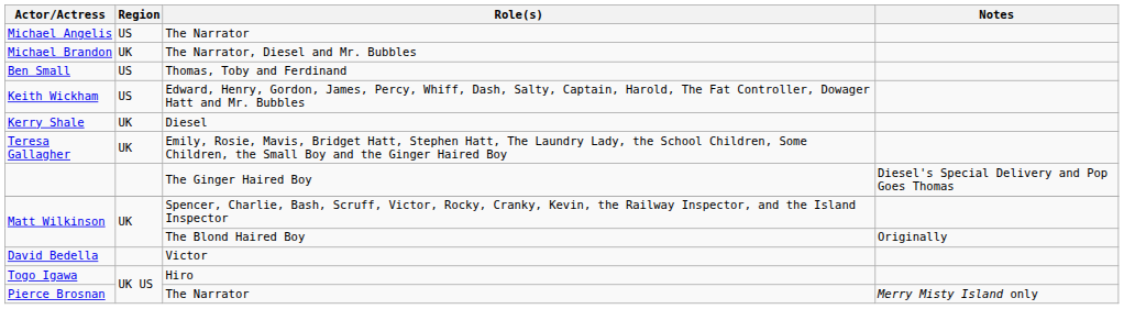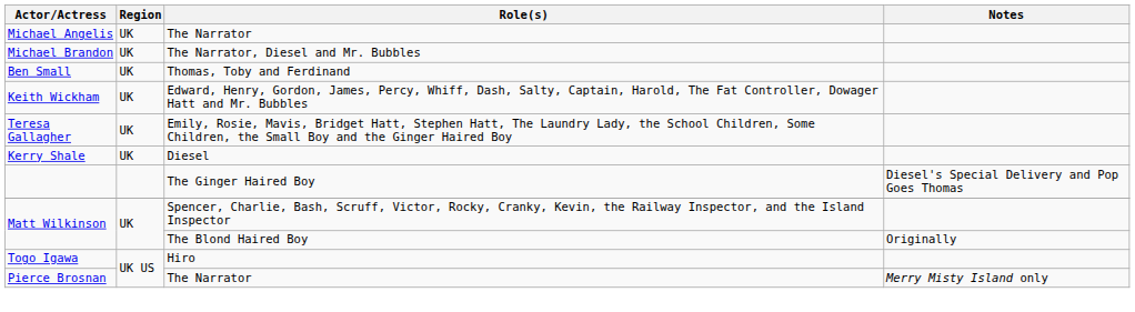 <table class="wikitable">
 <tr>
 <th>Actor/Actress</th>
 <th>Region</th>
 <th>Role(s)</th>
 <th>Notes</th>
 </tr>
 <tr>
 <td><a href='#'>Michael Angelis</a></td>
-<td>US</td>
+<td>UK</td>
 <td>The Narrator</td>
 <td></td>
 </tr>
 <tr>
 <td><a href='#'>Michael Brandon</a></td>
 <td>UK</td>
 <td>The Narrator, Diesel and Mr. Bubbles</td>
 <td></td>
 </tr>
 <tr>
 <td><a href='#'>Ben Small</a></td>
-<td>US</td>
+<td>UK</td>
 <td>Thomas, Toby and Ferdinand</td>
 <td></td>
 </tr>
 <tr>
 <td><a href='#'>Keith Wickham</a></td>
-<td>US</td>
+<td>UK</td>
 <td>Edward, Henry, Gordon, James, Percy, Whiff, Dash, Salty, Captain, Harold, The Fat Controller, Dowager Hatt and Mr. Bubbles</td>
+<td></td>
+</tr>
+<tr>
+<td><a href='#'>Teresa Gallagher</a></td>
+<td>UK</td>
+<td>Emily, Rosie, Mavis, Bridget Hatt, Stephen Hatt, The Laundry Lady, the School Children, Some Children, the Small Boy and the Ginger Haired Boy</td>
 <td></td>
 </tr>
 <tr>
 <td><a href='#'>Kerry Shale</a></td>
 <td>UK</td>
 <td>Diesel</td>
-<td></td>
-</tr>
-<tr>
-<td><a href='#'>Teresa Gallagher</a></td>
-<td>UK</td>
-<td>Emily, Rosie, Mavis, Bridget Hatt, Stephen Hatt, The Laundry Lady, the School Children, Some Children, the Small Boy and the Ginger Haired Boy</td>
 <td></td>
 </tr>
 <tr>
 <td></td>
 <td></td>
 <td>The Ginger Haired Boy</td>
 <td>Diesel's Special Delivery and Pop Goes Thomas</td>
 </tr>
 <tr>
 </tr>
 <tr>
 <td rowspan = "2"><a href='#'>Matt Wilkinson</a></td>
 <td rowspan = "2">UK</td>
 <td>Spencer, Charlie, Bash, Scruff, Victor, Rocky, Cranky, Kevin, the Railway Inspector, and the Island Inspector</td>
 <td></td>
 </tr>
 <tr>
 <td>The Blond Haired Boy</td>
 <td>Originally</td>
 </tr>
 <tr>
-<td><a href='#'>David Bedella</a></td>
-<td></td>
-<td>Victor</td>
-<td></td>
-</tr>
-<tr>
 <td><a href='#'>Togo Igawa</a></td>
 <td rowspan = "2">UK US</td>
 <td>Hiro</td>
 <td></td>
 </tr>
 <tr>
 <td><a href='#'>Pierce Brosnan</a></td>
 <td>The Narrator</td>
 <td><em>Merry Misty Island</em> only</td>
 </tr>
 </table>
